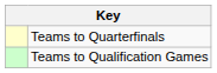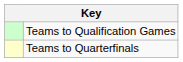 <table class="wikitable" style="text-align: center;">
 <tr>
 <th colspan=2>Key</th>
 </tr>
 <tr>
+<td style="background:#ccffcc; width:20px;"></td>
+<td align=left>Teams to Qualification Games</td>
+</tr>
+<tr>
 <td style="background:#ffffcc; width:20px;"></td>
 <td align=left>Teams to Quarterfinals</td>
 </tr>
-<tr>
-<td style="background:#ccffcc; width:20px;"></td>
-<td align=left>Teams to Qualification Games</td>
-</tr>
 </table>
